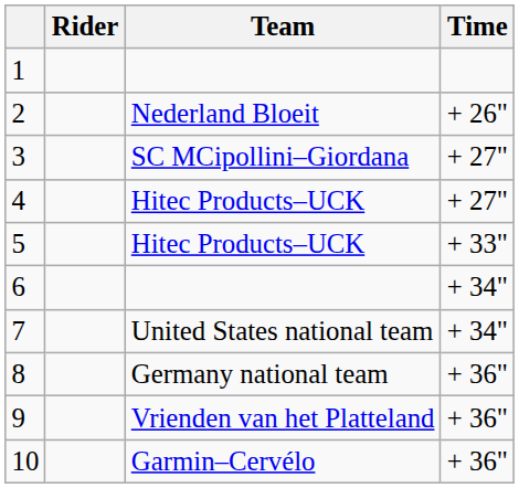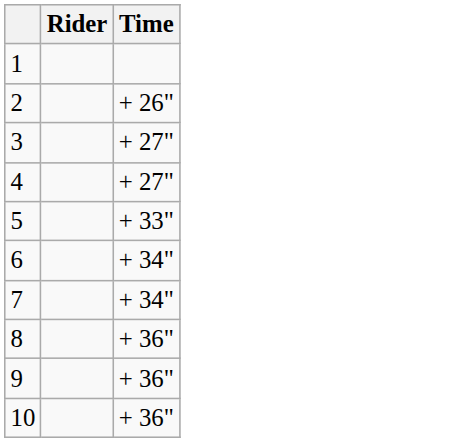 <table class="wikitable">
 <tr>
 <th></th>
 <th>Rider</th>
-<th>Team</th>
 <th>Time</th>
 </tr>
 <tr>
 <td>1</td>
-<td></td>
 <td></td>
 <td align="right"></td>
 </tr>
 <tr>
 <td>2</td>
 <td></td>
-<td><a href='#'>Nederland Bloeit</a></td>
 <td align="right">+ 26"</td>
 </tr>
 <tr>
 <td>3</td>
 <td></td>
-<td><a href='#'>SC MCipollini–Giordana</a></td>
 <td align="right">+ 27"</td>
 </tr>
 <tr>
 <td>4</td>
 <td></td>
-<td><a href='#'>Hitec Products–UCK</a></td>
 <td align="right">+ 27"</td>
 </tr>
 <tr>
 <td>5</td>
 <td></td>
-<td><a href='#'>Hitec Products–UCK</a></td>
 <td align="right">+ 33"</td>
 </tr>
 <tr>
 <td>6</td>
-<td></td>
 <td></td>
 <td align="right">+ 34"</td>
 </tr>
 <tr>
 <td>7</td>
 <td></td>
-<td>United States national team</td>
 <td align="right">+ 34"</td>
 </tr>
 <tr>
 <td>8</td>
 <td></td>
-<td>Germany national team</td>
 <td align="right">+ 36"</td>
 </tr>
 <tr>
 <td>9</td>
 <td></td>
-<td><a href='#'>Vrienden van het Platteland</a></td>
 <td align="right">+ 36"</td>
 </tr>
 <tr>
 <td>10</td>
 <td></td>
-<td><a href='#'>Garmin–Cervélo</a></td>
 <td align="right">+ 36"</td>
 </tr>
 </table>
